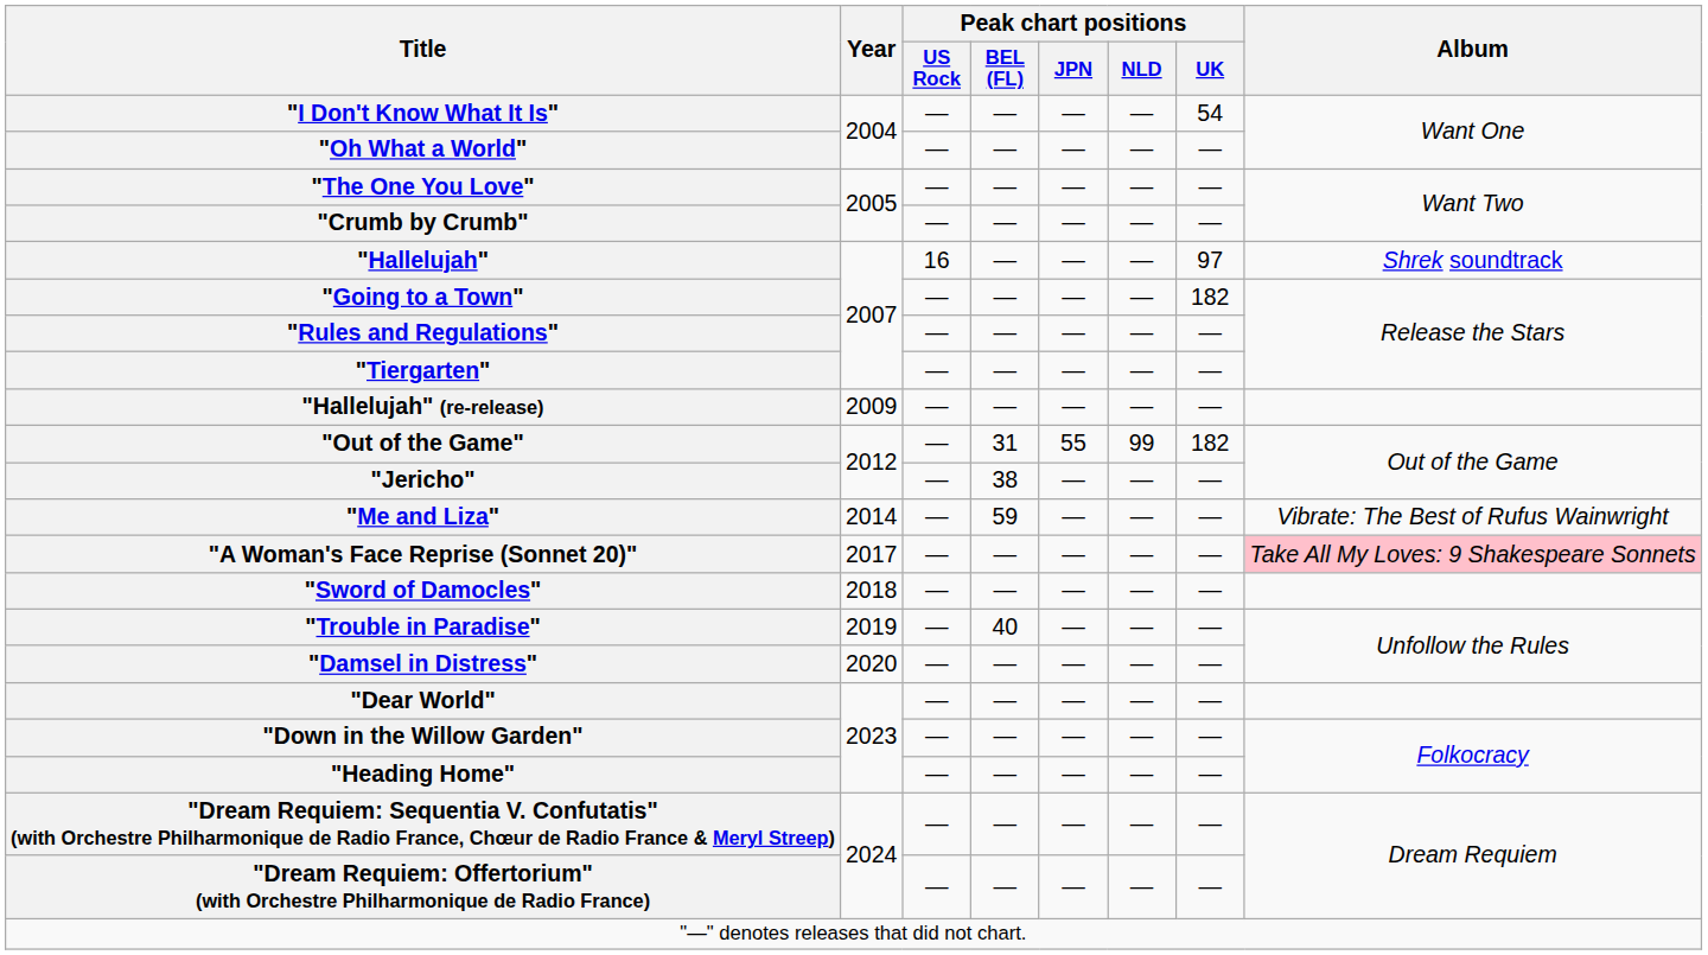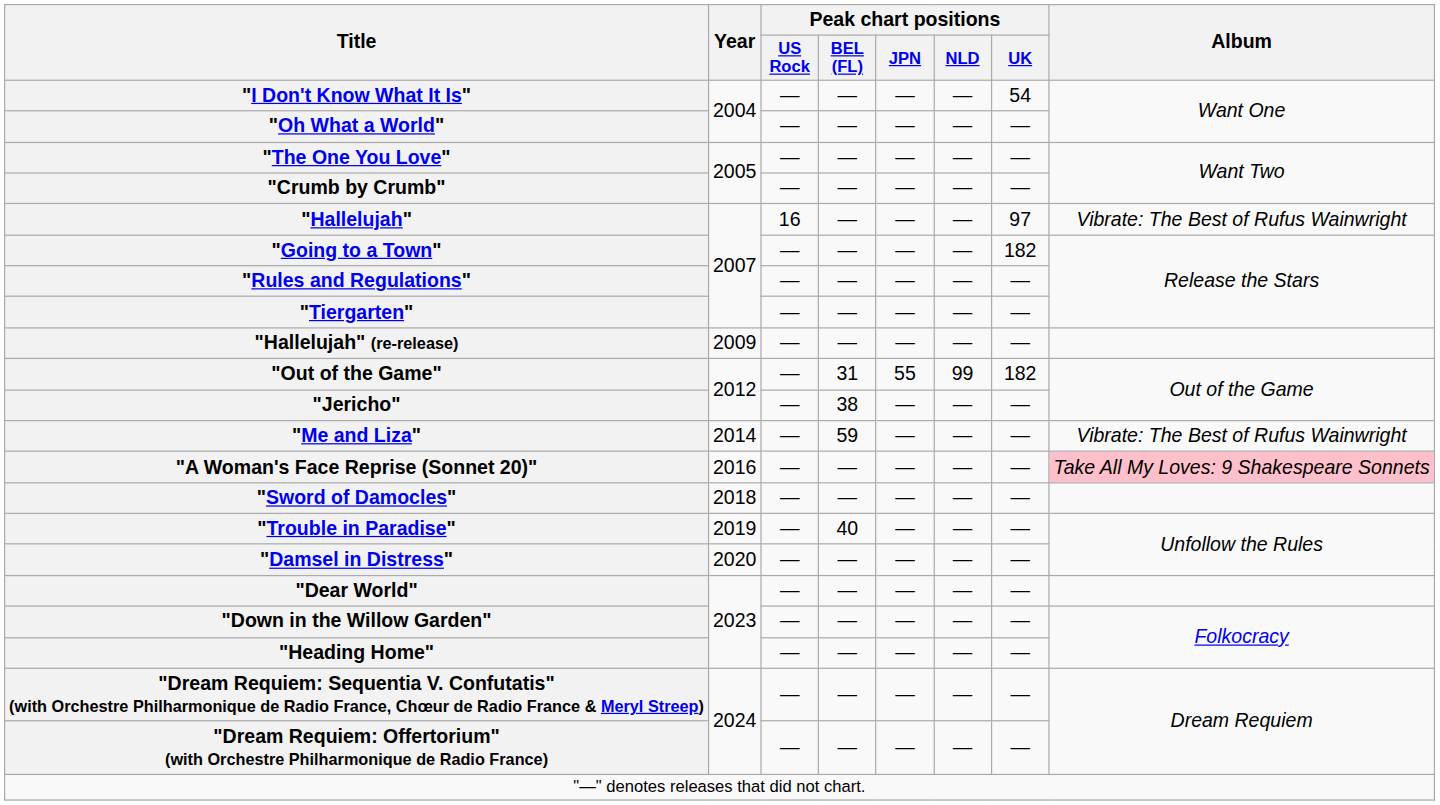 <table class="wikitable plainrowheaders" style="text-align:center;">
 <tr>
 <th scope="col" rowspan="2">Title</th>
 <th scope="col" rowspan="2">Year</th>
 <th scope="col" colspan="5">Peak chart positions</th>
 <th scope="col" rowspan="2">Album</th>
 </tr>
 <tr>
 <th scope="col" style="width:3em;font-size:85%;"><a href='#'>US<br>Rock</a><br></th>
 <th scope="col" style="width:3em;font-size:85%;"><a href='#'>BEL<br>(FL)</a><br></th>
 <th scope="col" style="width:3em;font-size:85%;"><a href='#'>JPN</a><br></th>
 <th scope="col" style="width:3em;font-size:85%;"><a href='#'>NLD</a><br></th>
 <th scope="col" style="width:3em;font-size:85%;"><a href='#'>UK</a><br></th>
 </tr>
 <tr>
 <th scope="row">"<a href='#'>I Don't Know What It Is</a>"</th>
 <td rowspan="2">2004</td>
 <td>—</td>
 <td>—</td>
 <td>—</td>
 <td>—</td>
 <td>54</td>
 <td rowspan="2"><em>Want One</em></td>
 </tr>
 <tr>
 <th scope="row">"<a href='#'>Oh What a World</a>"</th>
 <td>—</td>
 <td>—</td>
 <td>—</td>
 <td>—</td>
 <td>—</td>
 </tr>
 <tr>
 <th scope="row">"<a href='#'>The One You Love</a>"</th>
 <td rowspan="2">2005</td>
 <td>—</td>
 <td>—</td>
 <td>—</td>
 <td>—</td>
 <td>—</td>
 <td rowspan="2"><em>Want Two</em></td>
 </tr>
 <tr>
 <th scope="row">"Crumb by Crumb"</th>
 <td>—</td>
 <td>—</td>
 <td>—</td>
 <td>—</td>
 <td>—</td>
 </tr>
 <tr>
 <th scope="row">"<a href='#'>Hallelujah</a>"</th>
 <td rowspan="4">2007</td>
 <td>16</td>
 <td>—</td>
 <td>—</td>
 <td>—</td>
 <td>97</td>
-<td><em><a href='#'>Shrek</a></em> <a href='#'>soundtrack</a></td>
+<td><em>Vibrate: The Best of Rufus Wainwright</em></td>
 </tr>
 <tr>
 <th scope="row">"<a href='#'>Going to a Town</a>"</th>
 <td>—</td>
 <td>—</td>
 <td>—</td>
 <td>—</td>
 <td>182</td>
 <td rowspan="3"><em>Release the Stars</em></td>
 </tr>
 <tr>
 <th scope="row">"<a href='#'>Rules and Regulations</a>"</th>
 <td>—</td>
 <td>—</td>
 <td>—</td>
 <td>—</td>
 <td>—</td>
 </tr>
 <tr>
 <th scope="row">"<a href='#'>Tiergarten</a>"</th>
 <td>—</td>
 <td>—</td>
 <td>—</td>
 <td>—</td>
 <td>—</td>
 </tr>
 <tr>
 <th scope="row">"Hallelujah" <small>(re-release)</small></th>
 <td>2009</td>
 <td>—</td>
 <td>—</td>
 <td>—</td>
 <td>—</td>
 <td>—</td>
 <td></td>
 </tr>
 <tr>
 <th scope="row">"Out of the Game"</th>
 <td rowspan="2">2012</td>
 <td>—</td>
 <td>31</td>
 <td>55</td>
 <td>99</td>
 <td>182</td>
 <td rowspan="2"><em>Out of the Game</em></td>
 </tr>
 <tr>
 <th scope="row">"Jericho"</th>
 <td>—</td>
 <td>38</td>
 <td>—</td>
 <td>—</td>
 <td>—</td>
 </tr>
 <tr>
 <th scope="row">"<a href='#'>Me and Liza</a>"</th>
 <td>2014</td>
 <td>—</td>
 <td>59</td>
 <td>—</td>
 <td>—</td>
 <td>—</td>
 <td><em>Vibrate: The Best of Rufus Wainwright</em></td>
 </tr>
 <tr>
 <th scope="row">"A Woman's Face Reprise (Sonnet 20)"</th>
-<td>2017</td>
+<td>2016</td>
 <td>—</td>
 <td>—</td>
 <td>—</td>
 <td>—</td>
 <td>—</td>
 <td style="background: pink;"><em>Take All My Loves: 9 Shakespeare Sonnets</em></td>
 </tr>
 <tr>
 <th scope="row">"<a href='#'>Sword of Damocles</a>"</th>
 <td>2018</td>
 <td>—</td>
 <td>—</td>
 <td>—</td>
 <td>—</td>
 <td>—</td>
 <td></td>
 </tr>
 <tr>
 <th scope="row">"<a href='#'>Trouble in Paradise</a>"</th>
 <td>2019</td>
 <td>—</td>
 <td>40</td>
 <td>—</td>
 <td>—</td>
 <td>—</td>
 <td rowspan="2"><em>Unfollow the Rules</em></td>
 </tr>
 <tr>
 <th scope="row">"<a href='#'>Damsel in Distress</a>"</th>
 <td>2020</td>
 <td>—</td>
 <td>—</td>
 <td>—</td>
 <td>—</td>
 <td>—</td>
 </tr>
 <tr>
 <th scope="row">"Dear World"</th>
 <td rowspan="3">2023</td>
 <td>—</td>
 <td>—</td>
 <td>—</td>
 <td>—</td>
 <td>—</td>
 <td></td>
 </tr>
 <tr>
 <th scope="row">"Down in the Willow Garden" <br></th>
 <td>—</td>
 <td>—</td>
 <td>—</td>
 <td>—</td>
 <td>—</td>
 <td rowspan="2"><em><a href='#'>Folkocracy</a></em></td>
 </tr>
 <tr>
 <th scope="row">"Heading Home"<br> </th>
 <td>—</td>
 <td>—</td>
 <td>—</td>
 <td>—</td>
 <td>—</td>
 </tr>
 <tr>
 <th scope="row">"Dream Requiem: Sequentia V. Confutatis"<br><small>(with Orchestre Philharmonique de Radio France, Chœur de Radio France & <a href='#'>Meryl Streep</a>)<br></small></th>
 <td rowspan="2">2024</td>
 <td>—</td>
 <td>—</td>
 <td>—</td>
 <td>—</td>
 <td>—</td>
 <td rowspan="2"><em>Dream Requiem</em></td>
 </tr>
 <tr>
 <th scope="row">"Dream Requiem: Offertorium"<br><small>(with Orchestre Philharmonique de Radio France)<br></small></th>
 <td>—</td>
 <td>—</td>
 <td>—</td>
 <td>—</td>
 <td>—</td>
 </tr>
 <tr>
 <td colspan="8" style="font-size: 85%">"—" denotes releases that did not chart.</td>
 </tr>
 </table>
